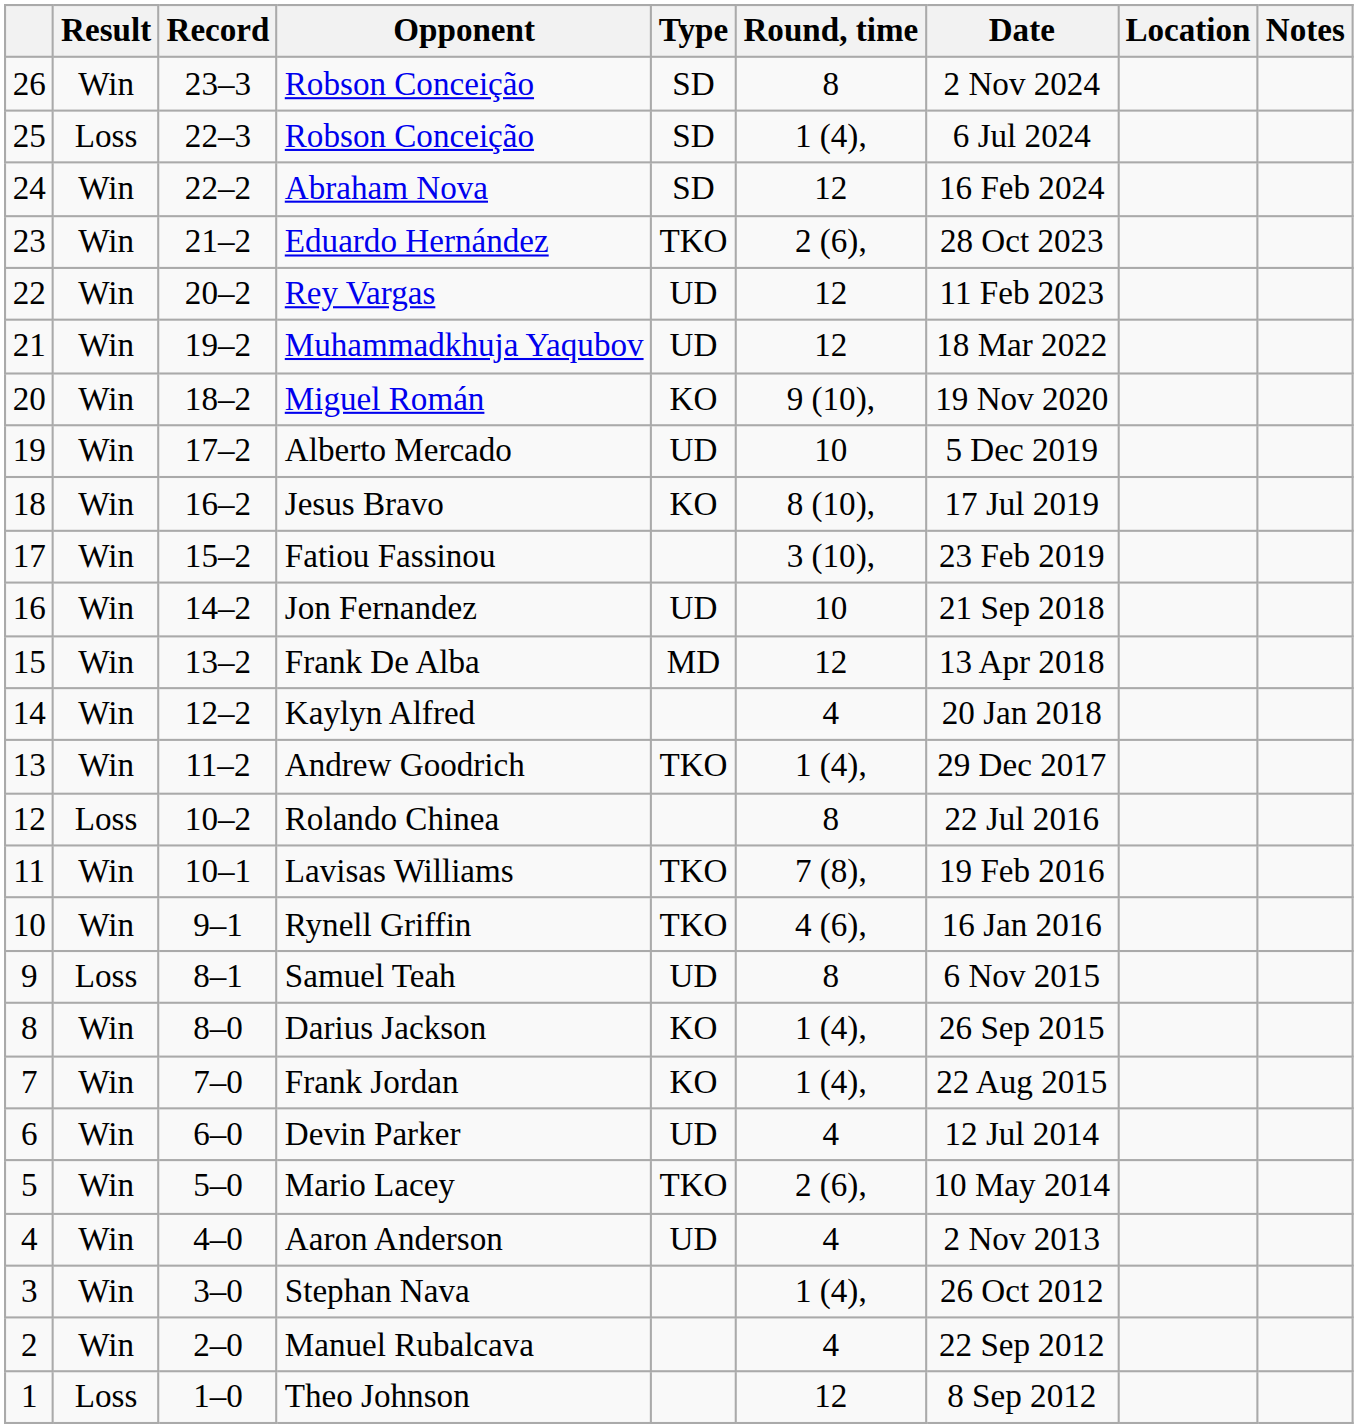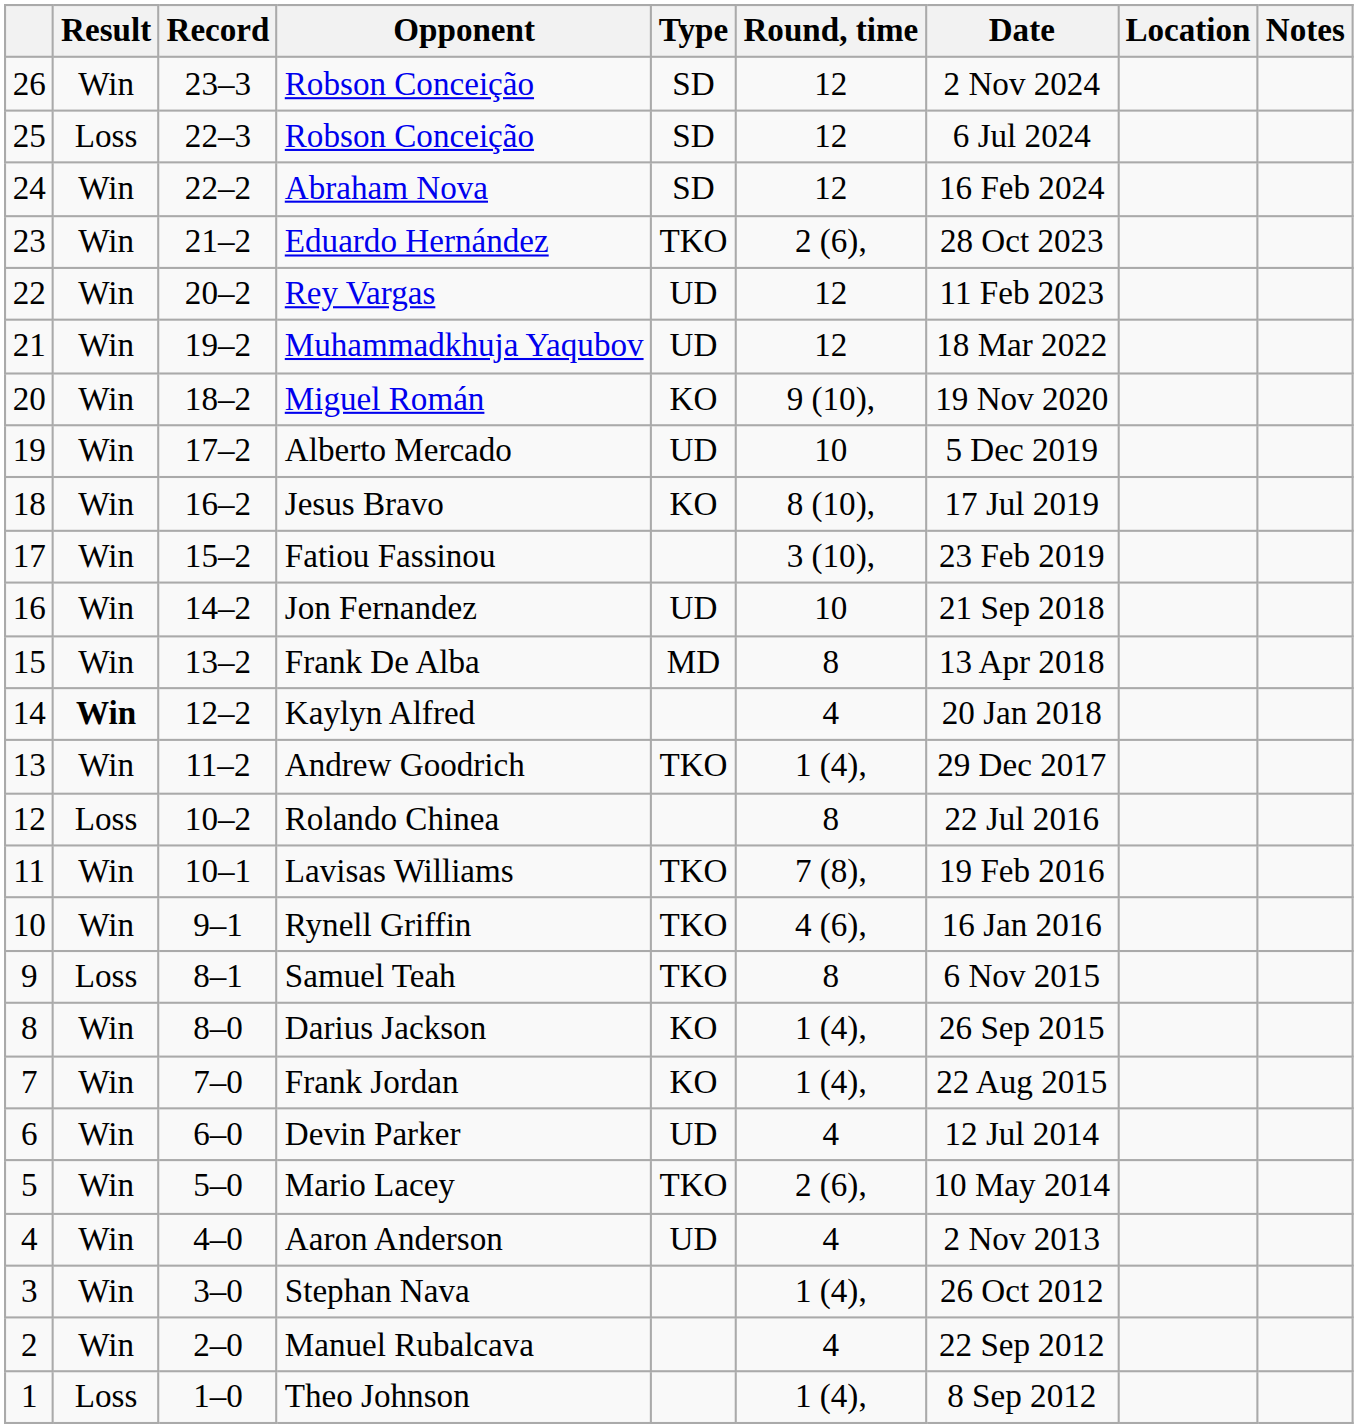 <table class=wikitable style=text-align:center>
 <tr>
 <th></th>
 <th>Result</th>
 <th>Record</th>
 <th>Opponent</th>
 <th>Type</th>
 <th>Round, time</th>
 <th>Date</th>
 <th>Location</th>
 <th>Notes</th>
 </tr>
 <tr>
 <td>26</td>
 <td>Win</td>
 <td>23–3</td>
 <td align=left><a href='#'>Robson Conceição</a></td>
 <td>SD</td>
-<td>8</td>
+<td>12</td>
 <td>2 Nov 2024</td>
 <td align=left></td>
 <td align=left></td>
 </tr>
 <tr>
 <td>25</td>
 <td>Loss</td>
 <td>22–3</td>
 <td align=left><a href='#'>Robson Conceição</a></td>
 <td>SD</td>
-<td>1 (4), </td>
+<td>12</td>
 <td>6 Jul 2024</td>
 <td align=left></td>
 <td align=left></td>
 </tr>
 <tr>
 <td>24</td>
 <td>Win</td>
 <td>22–2</td>
 <td align=left><a href='#'>Abraham Nova</a></td>
 <td>SD</td>
 <td>12</td>
 <td>16 Feb 2024</td>
 <td align=left></td>
 <td align=left></td>
 </tr>
 <tr>
 <td>23</td>
 <td>Win</td>
 <td>21–2</td>
 <td align=left><a href='#'>Eduardo Hernández</a></td>
 <td>TKO</td>
 <td>2 (6), </td>
 <td>28 Oct 2023</td>
 <td align=left></td>
 <td align=left></td>
 </tr>
 <tr>
 <td>22</td>
 <td>Win</td>
 <td>20–2</td>
 <td align=left><a href='#'>Rey Vargas</a></td>
 <td>UD</td>
 <td>12</td>
 <td>11 Feb 2023</td>
 <td align=left></td>
 <td align=left></td>
 </tr>
 <tr>
 <td>21</td>
 <td>Win</td>
 <td>19–2</td>
 <td align=left><a href='#'>Muhammadkhuja Yaqubov</a></td>
 <td>UD</td>
 <td>12</td>
 <td>18 Mar 2022</td>
 <td style="text-align:left;"></td>
 <td align=left></td>
 </tr>
 <tr>
 <td>20</td>
 <td>Win</td>
 <td>18–2</td>
 <td align=left><a href='#'>Miguel Román</a></td>
 <td>KO</td>
 <td>9 (10), </td>
 <td>19 Nov 2020</td>
 <td align=left></td>
 <td align=left></td>
 </tr>
 <tr>
 <td>19</td>
 <td>Win</td>
 <td>17–2</td>
 <td align=left>Alberto Mercado</td>
 <td>UD</td>
 <td>10</td>
 <td>5 Dec 2019</td>
 <td align=left></td>
 <td align=left></td>
 </tr>
 <tr>
 <td>18</td>
 <td>Win</td>
 <td>16–2</td>
 <td align=left>Jesus Bravo</td>
 <td>KO</td>
 <td>8 (10), </td>
 <td>17 Jul 2019</td>
 <td align=left></td>
 <td align=left></td>
 </tr>
 <tr>
 <td>17</td>
 <td>Win</td>
 <td>15–2</td>
 <td align=left>Fatiou Fassinou</td>
 <td></td>
 <td>3 (10), </td>
 <td>23 Feb 2019</td>
 <td align=left></td>
 <td align=left></td>
 </tr>
 <tr>
 <td>16</td>
 <td>Win</td>
 <td>14–2</td>
 <td align=left>Jon Fernandez</td>
 <td>UD</td>
 <td>10</td>
 <td>21 Sep 2018</td>
 <td align=left></td>
 <td align=left></td>
 </tr>
 <tr>
 <td>15</td>
 <td>Win</td>
 <td>13–2</td>
 <td align=left>Frank De Alba</td>
 <td>MD</td>
-<td>12</td>
+<td>8</td>
 <td>13 Apr 2018</td>
 <td align=left></td>
 <td align=left></td>
 </tr>
 <tr>
 <td>14</td>
-<td>Win</td>
+<td><strong>Win</strong></td>
 <td>12–2</td>
 <td align=left>Kaylyn Alfred</td>
 <td></td>
 <td>4</td>
 <td>20 Jan 2018</td>
 <td align=left></td>
 <td align=left></td>
 </tr>
 <tr>
 <td>13</td>
 <td>Win</td>
 <td>11–2</td>
 <td align=left>Andrew Goodrich</td>
 <td>TKO</td>
 <td>1 (4), </td>
 <td>29 Dec 2017</td>
 <td align=left></td>
 <td align=left></td>
 </tr>
 <tr>
 <td>12</td>
 <td>Loss</td>
 <td>10–2</td>
 <td align=left>Rolando Chinea</td>
 <td></td>
 <td>8</td>
 <td>22 Jul 2016</td>
 <td align=left></td>
 <td align=left></td>
 </tr>
 <tr>
 <td>11</td>
 <td>Win</td>
 <td>10–1</td>
 <td align=left>Lavisas Williams</td>
 <td>TKO</td>
 <td>7 (8), </td>
 <td>19 Feb 2016</td>
 <td align=left></td>
 <td align=left></td>
 </tr>
 <tr>
 <td>10</td>
 <td>Win</td>
 <td>9–1</td>
 <td align=left>Rynell Griffin</td>
 <td>TKO</td>
 <td>4 (6), </td>
 <td>16 Jan 2016</td>
 <td align=left></td>
 <td align=left></td>
 </tr>
 <tr>
 <td>9</td>
 <td>Loss</td>
 <td>8–1</td>
 <td align=left>Samuel Teah</td>
-<td>UD</td>
+<td>TKO</td>
 <td>8</td>
 <td>6 Nov 2015</td>
 <td align=left></td>
 <td align=left></td>
 </tr>
 <tr>
 <td>8</td>
 <td>Win</td>
 <td>8–0</td>
 <td align=left>Darius Jackson</td>
 <td>KO</td>
 <td>1 (4), </td>
 <td>26 Sep 2015</td>
 <td align=left></td>
 <td align=left></td>
 </tr>
 <tr>
 <td>7</td>
 <td>Win</td>
 <td>7–0</td>
 <td align=left>Frank Jordan</td>
 <td>KO</td>
 <td>1 (4), </td>
 <td>22 Aug 2015</td>
 <td align=left></td>
 <td align=left></td>
 </tr>
 <tr>
 <td>6</td>
 <td>Win</td>
 <td>6–0</td>
 <td align=left>Devin Parker</td>
 <td>UD</td>
 <td>4</td>
 <td>12 Jul 2014</td>
 <td align=left></td>
 <td align=left></td>
 </tr>
 <tr>
 <td>5</td>
 <td>Win</td>
 <td>5–0</td>
 <td align=left>Mario Lacey</td>
 <td>TKO</td>
 <td>2 (6), </td>
 <td>10 May 2014</td>
 <td align=left></td>
 <td align=left></td>
 </tr>
 <tr>
 <td>4</td>
 <td>Win</td>
 <td>4–0</td>
 <td align=left>Aaron Anderson</td>
 <td>UD</td>
 <td>4</td>
 <td>2 Nov 2013</td>
 <td align=left></td>
 <td align=left></td>
 </tr>
 <tr>
 <td>3</td>
 <td>Win</td>
 <td>3–0</td>
 <td align=left>Stephan Nava</td>
 <td></td>
 <td>1 (4), </td>
 <td>26 Oct 2012</td>
 <td align=left></td>
 <td align=left></td>
 </tr>
 <tr>
 <td>2</td>
 <td>Win</td>
 <td>2–0</td>
 <td align=left>Manuel Rubalcava</td>
 <td></td>
 <td>4</td>
 <td>22 Sep 2012</td>
 <td align=left></td>
 <td align=left></td>
 </tr>
 <tr>
 <td>1</td>
 <td>Loss</td>
 <td>1–0</td>
 <td align=left>Theo Johnson</td>
 <td></td>
-<td>12</td>
+<td>1 (4), </td>
 <td>8 Sep 2012</td>
 <td align=left></td>
 <td align=left></td>
 </tr>
 </table>
